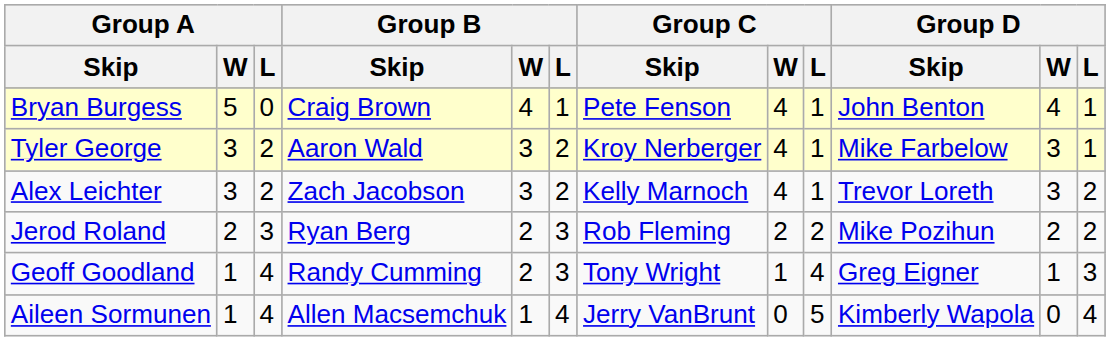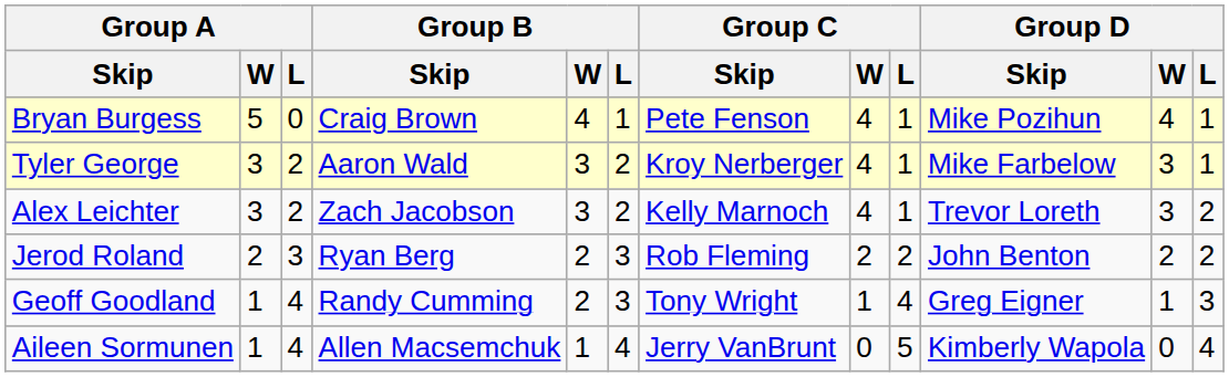 <table class="wikitable">
 <tr>
 <th colspan=3>Group A</th>
 <th colspan=3>Group B</th>
 <th colspan=3>Group C</th>
 <th colspan=3>Group D</th>
 </tr>
 <tr>
 <th>Skip</th>
 <th>W</th>
 <th>L</th>
 <th>Skip</th>
 <th>W</th>
 <th>L</th>
 <th>Skip</th>
 <th>W</th>
 <th>L</th>
 <th>Skip</th>
 <th>W</th>
 <th>L</th>
 </tr>
 <tr bgcolor="#ffffcc">
 <td> <a href='#'>Bryan Burgess</a></td>
 <td>5</td>
 <td>0</td>
 <td> <a href='#'>Craig Brown</a></td>
 <td>4</td>
 <td>1</td>
 <td> <a href='#'>Pete Fenson</a></td>
 <td>4</td>
 <td>1</td>
-<td> <a href='#'>John Benton</a></td>
+<td> <a href='#'>Mike Pozihun</a></td>
 <td>4</td>
 <td>1</td>
 </tr>
 <tr bgcolor="#ffffcc">
 <td> <a href='#'>Tyler George</a></td>
 <td>3</td>
 <td>2</td>
 <td> <a href='#'>Aaron Wald</a></td>
 <td>3</td>
 <td>2</td>
 <td> <a href='#'>Kroy Nerberger</a></td>
 <td>4</td>
 <td>1</td>
 <td> <a href='#'>Mike Farbelow</a></td>
 <td>3</td>
 <td>1</td>
 </tr>
 <tr>
 <td> <a href='#'>Alex Leichter</a></td>
 <td>3</td>
 <td>2</td>
 <td> <a href='#'>Zach Jacobson</a></td>
 <td>3</td>
 <td>2</td>
 <td> <a href='#'>Kelly Marnoch</a></td>
 <td>4</td>
 <td>1</td>
 <td> <a href='#'>Trevor Loreth</a></td>
 <td>3</td>
 <td>2</td>
 </tr>
 <tr>
 <td> <a href='#'>Jerod Roland</a></td>
 <td>2</td>
 <td>3</td>
 <td> <a href='#'>Ryan Berg</a></td>
 <td>2</td>
 <td>3</td>
 <td> <a href='#'>Rob Fleming</a></td>
 <td>2</td>
 <td>2</td>
-<td> <a href='#'>Mike Pozihun</a></td>
+<td> <a href='#'>John Benton</a></td>
 <td>2</td>
 <td>2</td>
 </tr>
 <tr>
 <td> <a href='#'>Geoff Goodland</a></td>
 <td>1</td>
 <td>4</td>
 <td> <a href='#'>Randy Cumming</a></td>
 <td>2</td>
 <td>3</td>
 <td> <a href='#'>Tony Wright</a></td>
 <td>1</td>
 <td>4</td>
 <td> <a href='#'>Greg Eigner</a></td>
 <td>1</td>
 <td>3</td>
 </tr>
 <tr>
 <td> <a href='#'>Aileen Sormunen</a></td>
 <td>1</td>
 <td>4</td>
 <td> <a href='#'>Allen Macsemchuk</a></td>
 <td>1</td>
 <td>4</td>
 <td> <a href='#'>Jerry VanBrunt</a></td>
 <td>0</td>
 <td>5</td>
 <td> <a href='#'>Kimberly Wapola</a></td>
 <td>0</td>
 <td>4</td>
 </tr>
 </table>
